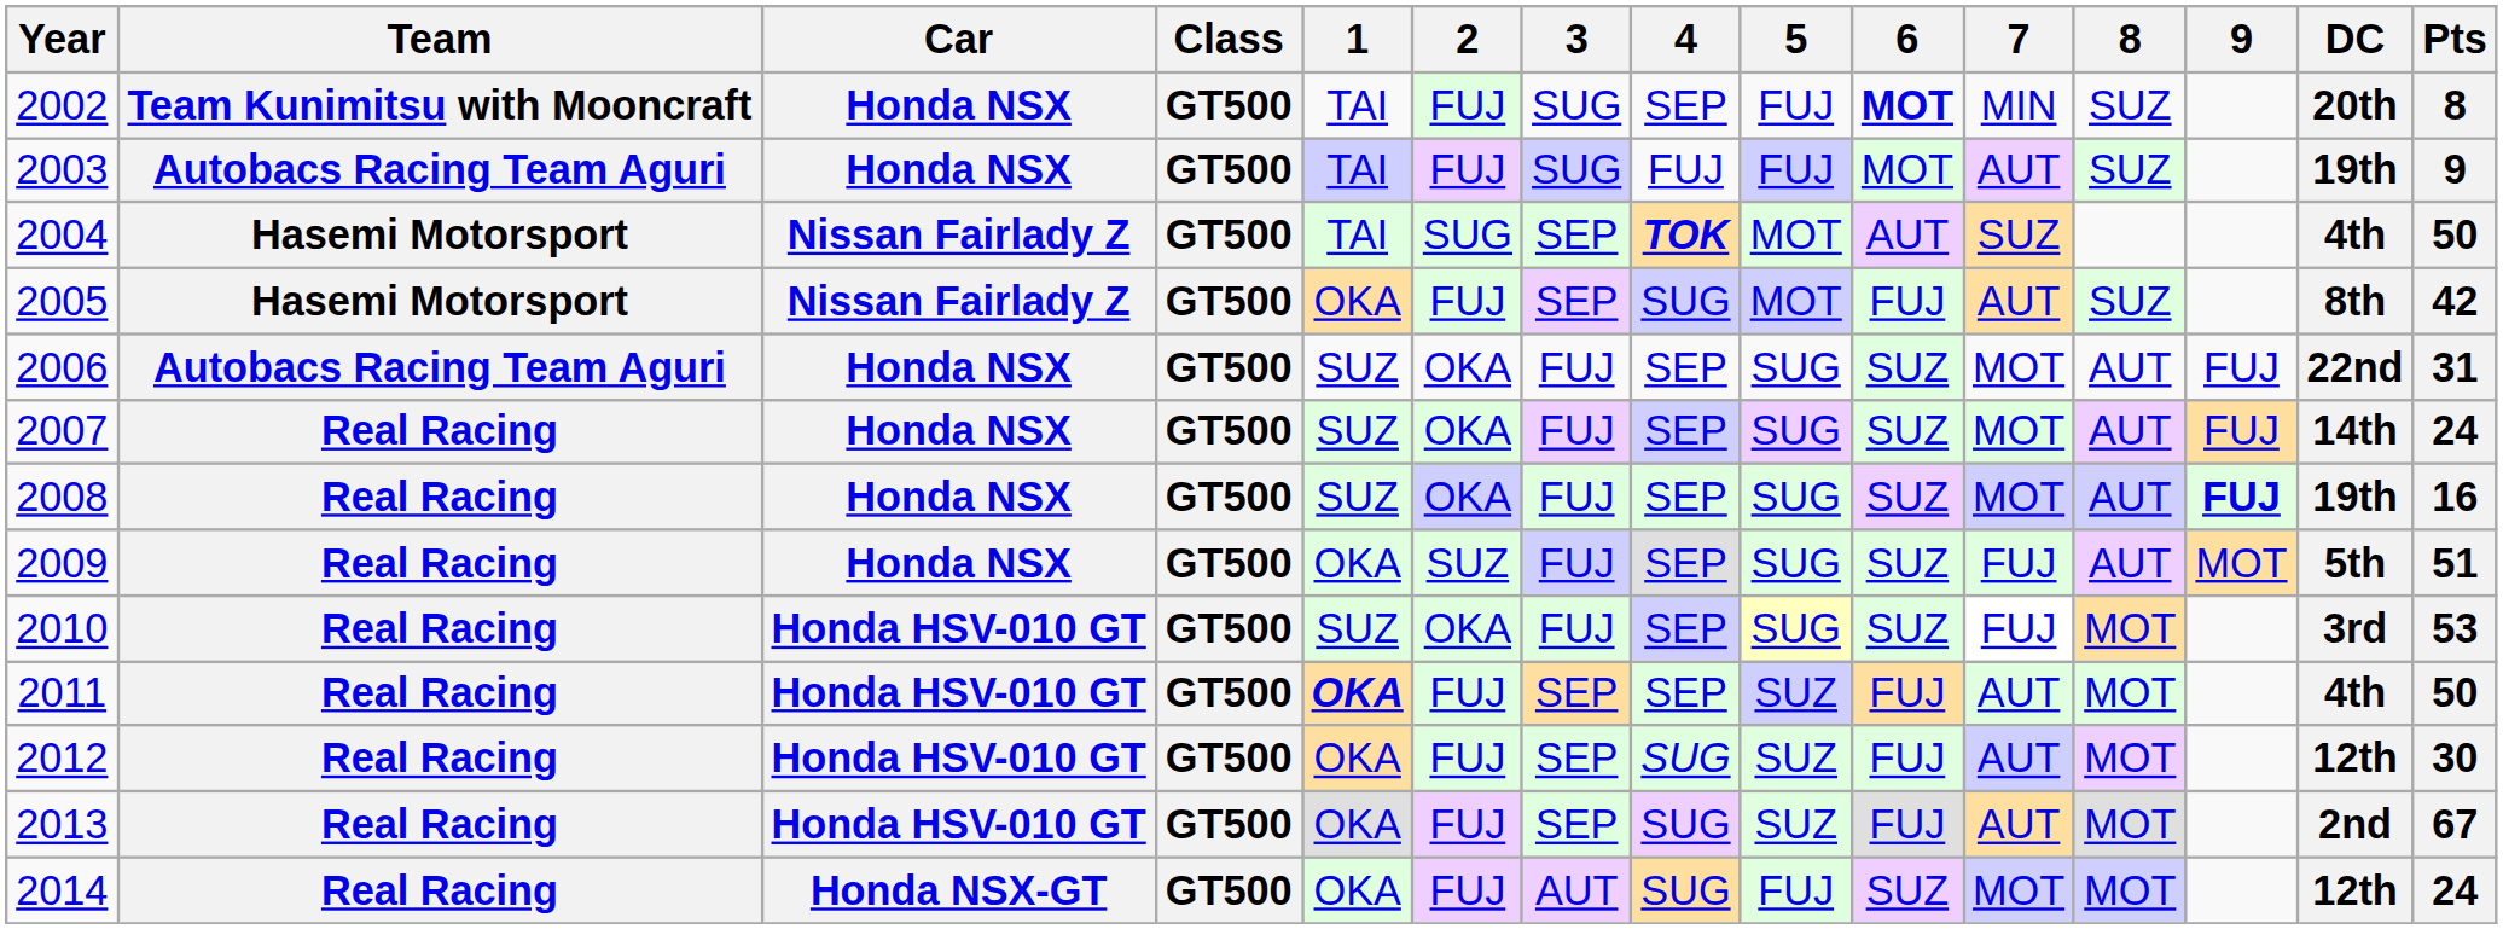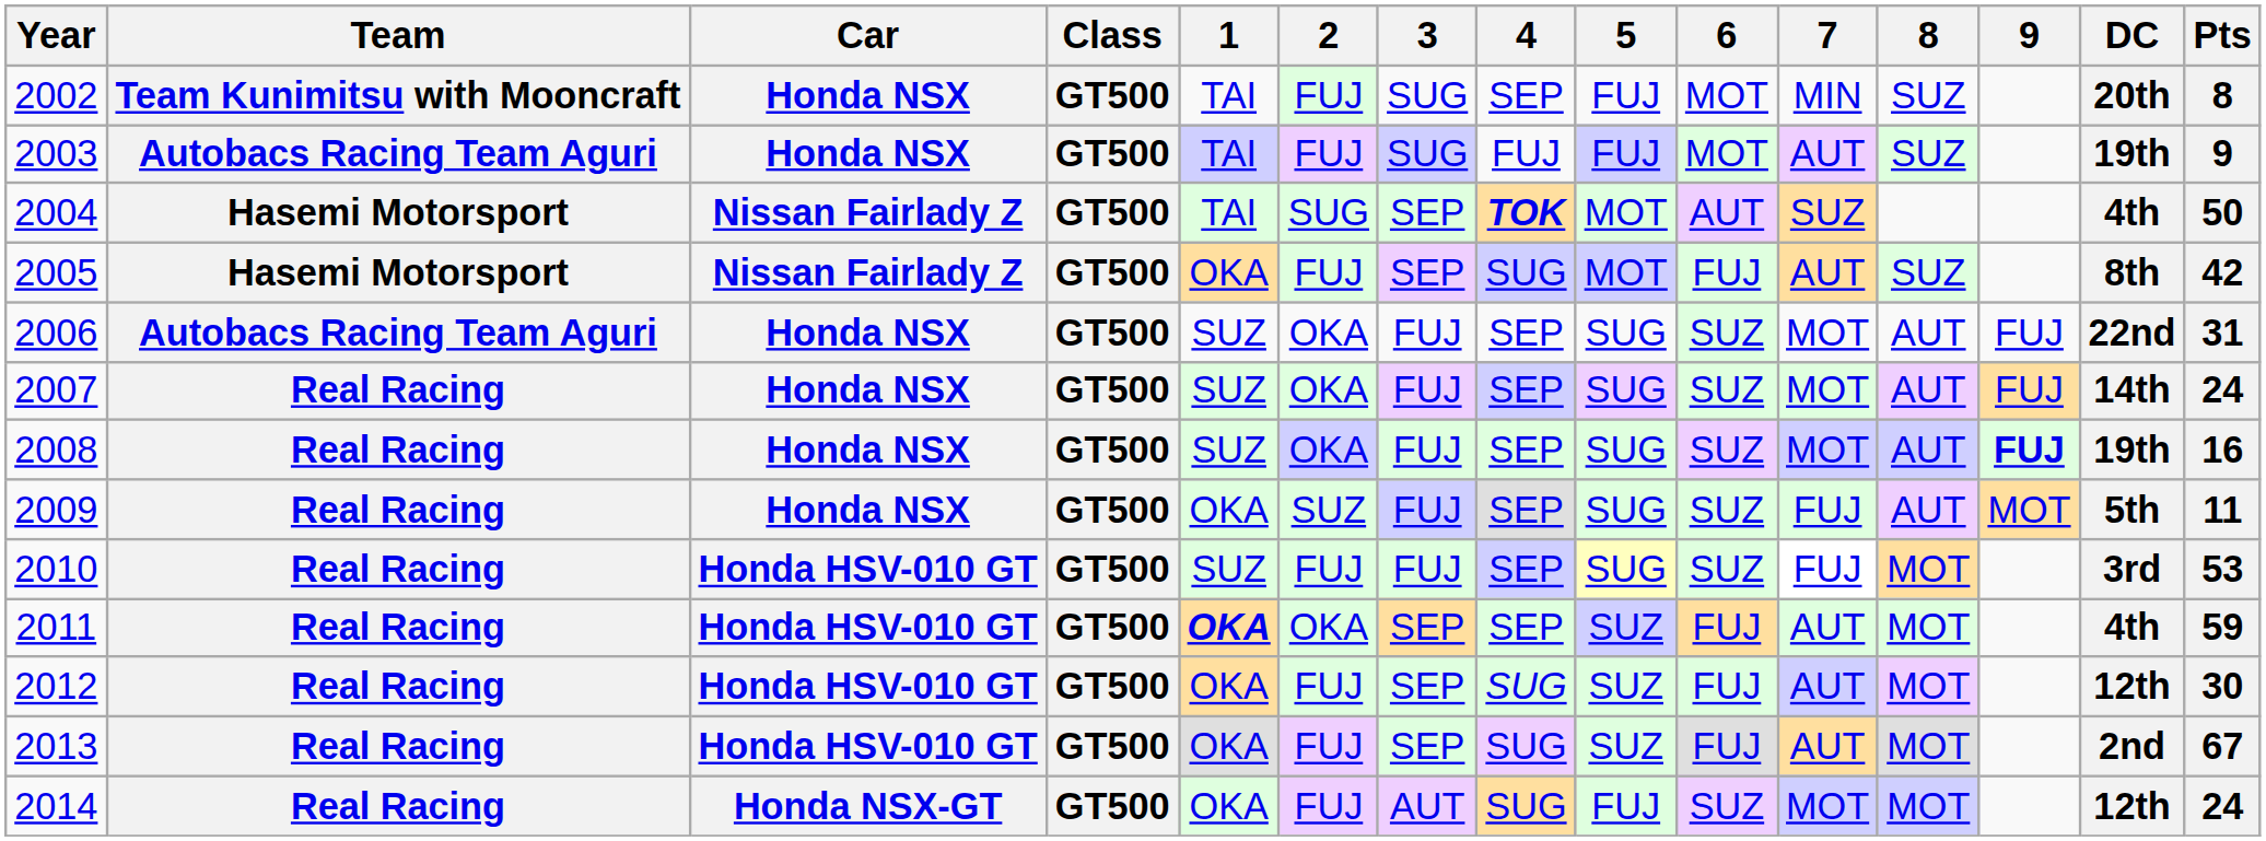 <table class="wikitable" style="text-align:center; font-size:90%">
 <tr>
 <th>Year</th>
 <th>Team</th>
 <th>Car</th>
 <th>Class</th>
 <th>1</th>
 <th>2</th>
 <th>3</th>
 <th>4</th>
 <th>5</th>
 <th>6</th>
 <th>7</th>
 <th>8</th>
 <th>9</th>
 <th>DC</th>
 <th>Pts</th>
 </tr>
 <tr>
 <td><a href='#'>2002</a></td>
 <th><a href='#'>Team Kunimitsu</a> with Mooncraft</th>
 <th><a href='#'>Honda NSX</a></th>
 <th>GT500</th>
 <td><a href='#'>TAI</a></td>
 <td style="background:#DFFFDF;"><a href='#'>FUJ</a><br></td>
 <td><a href='#'>SUG</a></td>
 <td><a href='#'>SEP</a></td>
 <td><a href='#'>FUJ</a></td>
-<td><strong><a href='#'>MOT</a></strong></td>
+<td><a href='#'>MOT</a></td>
 <td><a href='#'>MIN</a></td>
 <td><a href='#'>SUZ</a></td>
 <td></td>
 <th>20th</th>
 <th>8</th>
 </tr>
 <tr>
 <td><a href='#'>2003</a></td>
 <th><a href='#'>Autobacs Racing Team Aguri</a></th>
 <th><a href='#'>Honda NSX</a></th>
 <th>GT500</th>
 <td style="background:#CFCFFF;"><a href='#'>TAI</a><br></td>
 <td style="background:#EFCFFF;"><a href='#'>FUJ</a><br></td>
 <td style="background:#CFCFFF;"><a href='#'>SUG</a><br></td>
 <td><a href='#'>FUJ</a></td>
 <td style="background:#CFCFFF;"><a href='#'>FUJ</a><br></td>
 <td style="background:#DFFFDF;"><a href='#'>MOT</a><br></td>
 <td style="background:#EFCFFF;"><a href='#'>AUT</a><br></td>
 <td style="background:#DFFFDF;"><a href='#'>SUZ</a><br></td>
 <td></td>
 <th>19th</th>
 <th>9</th>
 </tr>
 <tr>
 <td><a href='#'>2004</a></td>
 <th>Hasemi Motorsport</th>
 <th><a href='#'>Nissan Fairlady Z</a></th>
 <th>GT500</th>
 <td style="background:#DFFFDF;"><a href='#'>TAI</a><br></td>
 <td style="background:#DFFFDF;"><a href='#'>SUG</a><br></td>
 <td style="background:#DFFFDF;"><a href='#'>SEP</a><br></td>
 <td style="background:#FFDF9F;"><strong><em><a href='#'>TOK</a></em></strong><br></td>
 <td style="background:#DFFFDF;"><a href='#'>MOT</a><br></td>
 <td style="background:#EFCFFF;"><a href='#'>AUT</a><br></td>
 <td style="background:#FFDF9F;"><a href='#'>SUZ</a><br></td>
 <td></td>
 <td></td>
 <th>4th</th>
 <th>50</th>
 </tr>
 <tr>
 <td><a href='#'>2005</a></td>
 <th>Hasemi Motorsport</th>
 <th><a href='#'>Nissan Fairlady Z</a></th>
 <th>GT500</th>
 <td style="background:#FFDF9F;"><a href='#'>OKA</a><br></td>
 <td style="background:#DFFFDF;"><a href='#'>FUJ</a><br></td>
 <td style="background:#EFCFFF;"><a href='#'>SEP</a><br></td>
 <td style="background:#CFCFFF;"><a href='#'>SUG</a><br></td>
 <td style="background:#CFCFFF;"><a href='#'>MOT</a><br></td>
 <td style="background:#DFFFDF;"><a href='#'>FUJ</a><br></td>
 <td style="background:#FFDF9F;"><a href='#'>AUT</a><br></td>
 <td style="background:#DFFFDF;"><a href='#'>SUZ</a><br></td>
 <td></td>
 <th>8th</th>
 <th>42</th>
 </tr>
 <tr>
 <td><a href='#'>2006</a></td>
 <th><a href='#'>Autobacs Racing Team Aguri</a></th>
 <th><a href='#'>Honda NSX</a></th>
 <th>GT500</th>
 <td><a href='#'>SUZ</a></td>
 <td><a href='#'>OKA</a></td>
 <td><a href='#'>FUJ</a></td>
 <td><a href='#'>SEP</a></td>
 <td><a href='#'>SUG</a></td>
 <td style="background:#DFFFDF;"><a href='#'>SUZ</a><br></td>
 <td><a href='#'>MOT</a></td>
 <td><a href='#'>AUT</a></td>
 <td><a href='#'>FUJ</a></td>
 <th>22nd</th>
 <th>31</th>
 </tr>
 <tr>
 <td><a href='#'>2007</a></td>
 <th><a href='#'>Real Racing</a></th>
 <th><a href='#'>Honda NSX</a></th>
 <th>GT500</th>
 <td style="background:#DFFFDF;"><a href='#'>SUZ</a><br></td>
 <td style="background:#DFFFDF;"><a href='#'>OKA</a><br></td>
 <td style="background:#EFCFFF;"><a href='#'>FUJ</a><br></td>
 <td style="background:#CFCFFF;"><a href='#'>SEP</a><br></td>
 <td style="background:#EFCFFF;"><a href='#'>SUG</a><br></td>
 <td style="background:#DFFFDF;"><a href='#'>SUZ</a><br></td>
 <td style="background:#DFFFDF;"><a href='#'>MOT</a><br></td>
 <td style="background:#EFCFFF;"><a href='#'>AUT</a><br></td>
 <td style="background:#FFDF9F;"><a href='#'>FUJ</a><br></td>
 <th>14th</th>
 <th>24</th>
 </tr>
 <tr>
 <td><a href='#'>2008</a></td>
 <th><a href='#'>Real Racing</a></th>
 <th><a href='#'>Honda NSX</a></th>
 <th>GT500</th>
 <td style="background:#DFFFDF;"><a href='#'>SUZ</a><br></td>
 <td style="background:#CFCFFF;"><a href='#'>OKA</a><br></td>
 <td style="background:#DFFFDF;"><a href='#'>FUJ</a><br></td>
 <td style="background:#DFFFDF;"><a href='#'>SEP</a><br></td>
 <td style="background:#DFFFDF;"><a href='#'>SUG</a><br></td>
 <td style="background:#EFCFFF;"><a href='#'>SUZ</a><br></td>
 <td style="background:#CFCFFF;"><a href='#'>MOT</a><br></td>
 <td style="background:#CFCFFF;"><a href='#'>AUT</a><br></td>
 <td style="background:#DFFFDF;"><strong><a href='#'>FUJ</a></strong><br></td>
 <th>19th</th>
 <th>16</th>
 </tr>
 <tr>
 <td><a href='#'>2009</a></td>
 <th><a href='#'>Real Racing</a></th>
 <th><a href='#'>Honda NSX</a></th>
 <th>GT500</th>
 <td style="background:#DFFFDF;"><a href='#'>OKA</a><br></td>
 <td style="background:#DFFFDF;"><a href='#'>SUZ</a><br></td>
 <td style="background:#CFCFFF;"><a href='#'>FUJ</a><br></td>
 <td style="background:#DFDFDF;"><a href='#'>SEP</a><br></td>
 <td style="background:#DFFFDF;"><a href='#'>SUG</a><br></td>
 <td style="background:#DFFFDF;"><a href='#'>SUZ</a><br></td>
 <td style="background:#DFFFDF;"><a href='#'>FUJ</a><br></td>
 <td style="background:#EFCFFF;"><a href='#'>AUT</a><br></td>
 <td style="background:#FFDF9F;"><a href='#'>MOT</a><br></td>
 <th>5th</th>
-<th>51</th>
+<th>11</th>
 </tr>
 <tr>
 <td><a href='#'>2010</a></td>
 <th><a href='#'>Real Racing</a></th>
 <th><a href='#'>Honda HSV-010 GT</a></th>
 <th>GT500</th>
 <td style="background:#DFFFDF;"><a href='#'>SUZ</a><br></td>
-<td style="background:#DFFFDF;"><a href='#'>OKA</a><br></td>
+<td style="background:#DFFFDF;"><a href='#'>FUJ</a><br></td>
 <td style="background:#DFFFDF;"><a href='#'>FUJ</a><br></td>
 <td style="background:#CFCFFF;"><a href='#'>SEP</a><br></td>
 <td style="background:#FFFFBF;"><a href='#'>SUG</a><br></td>
 <td style="background:#DFFFDF;"><a href='#'>SUZ</a><br></td>
 <td style="background:#FFFFFF;"><a href='#'>FUJ</a><br></td>
 <td style="background:#FFDF9F;"><a href='#'>MOT</a><br></td>
 <td></td>
 <th>3rd</th>
 <th>53</th>
 </tr>
 <tr>
 <td><a href='#'>2011</a></td>
 <th><a href='#'>Real Racing</a></th>
 <th><a href='#'>Honda HSV-010 GT</a></th>
 <th>GT500</th>
 <td style="background:#FFDF9F;"><strong><em><a href='#'>OKA</a></em></strong><br></td>
-<td style="background:#DFFFDF;"><a href='#'>FUJ</a><br></td>
+<td style="background:#DFFFDF;"><a href='#'>OKA</a><br></td>
 <td style="background:#FFDF9F;"><a href='#'>SEP</a><br></td>
 <td style="background:#DFFFDF;"><a href='#'>SEP</a><br></td>
 <td style="background:#CFCFFF;"><a href='#'>SUZ</a><br></td>
 <td style="background:#FFDF9F;"><a href='#'>FUJ</a><br></td>
 <td style="background:#DFFFDF;"><a href='#'>AUT</a><br></td>
 <td style="background:#DFFFDF;"><a href='#'>MOT</a><br></td>
 <td></td>
 <th>4th</th>
-<th>50</th>
+<th>59</th>
 </tr>
 <tr>
 <td><a href='#'>2012</a></td>
 <th><a href='#'>Real Racing</a></th>
 <th><a href='#'>Honda HSV-010 GT</a></th>
 <th>GT500</th>
 <td style="background:#FFDF9F;"><a href='#'>OKA</a><br></td>
 <td style="background:#DFFFDF;"><a href='#'>FUJ</a><br></td>
 <td style="background:#DFFFDF;"><a href='#'>SEP</a><br></td>
 <td style="background:#DFFFDF;"><em><a href='#'>SUG</a></em><br></td>
 <td style="background:#DFFFDF;"><a href='#'>SUZ</a><br></td>
 <td style="background:#DFFFDF;"><a href='#'>FUJ</a><br></td>
 <td style="background:#CFCFFF;"><a href='#'>AUT</a><br></td>
 <td style="background:#EFCFFF;"><a href='#'>MOT</a><br></td>
 <td></td>
 <th>12th</th>
 <th>30</th>
 </tr>
 <tr>
 <td><a href='#'>2013</a></td>
 <th><a href='#'>Real Racing</a></th>
 <th><a href='#'>Honda HSV-010 GT</a></th>
 <th>GT500</th>
 <td style="background:#DFDFDF;"><a href='#'>OKA</a><br></td>
 <td style="background:#EFCFFF;"><a href='#'>FUJ</a><br></td>
 <td style="background:#DFFFDF;"><a href='#'>SEP</a><br></td>
 <td style="background:#EFCFFF;"><a href='#'>SUG</a><br></td>
 <td style="background:#DFFFDF;"><a href='#'>SUZ</a><br></td>
 <td style="background:#DFDFDF;"><a href='#'>FUJ</a><br></td>
 <td style="background:#FFDF9F;"><a href='#'>AUT</a><br></td>
 <td style="background:#DFDFDF;"><a href='#'>MOT</a><br></td>
 <td></td>
 <th>2nd</th>
 <th>67</th>
 </tr>
 <tr>
 <td><a href='#'>2014</a></td>
 <th><a href='#'>Real Racing</a></th>
 <th><a href='#'>Honda NSX-GT</a></th>
 <th>GT500</th>
 <td style="background:#DFFFDF;"><a href='#'>OKA</a><br></td>
 <td style="background:#EFCFFF;"><a href='#'>FUJ</a><br></td>
 <td style="background:#EFCFFF;"><a href='#'>AUT</a><br></td>
 <td style="background:#FFDF9F;"><a href='#'>SUG</a><br></td>
 <td style="background:#DFFFDF;"><a href='#'>FUJ</a><br></td>
 <td style="background:#EFCFFF;"><a href='#'>SUZ</a><br></td>
 <td style="background:#CFCFFF;"><a href='#'>MOT</a><br></td>
 <td style="background:#CFCFFF;"><a href='#'>MOT</a><br></td>
 <td></td>
 <th>12th</th>
 <th>24</th>
 </tr>
 </table>
